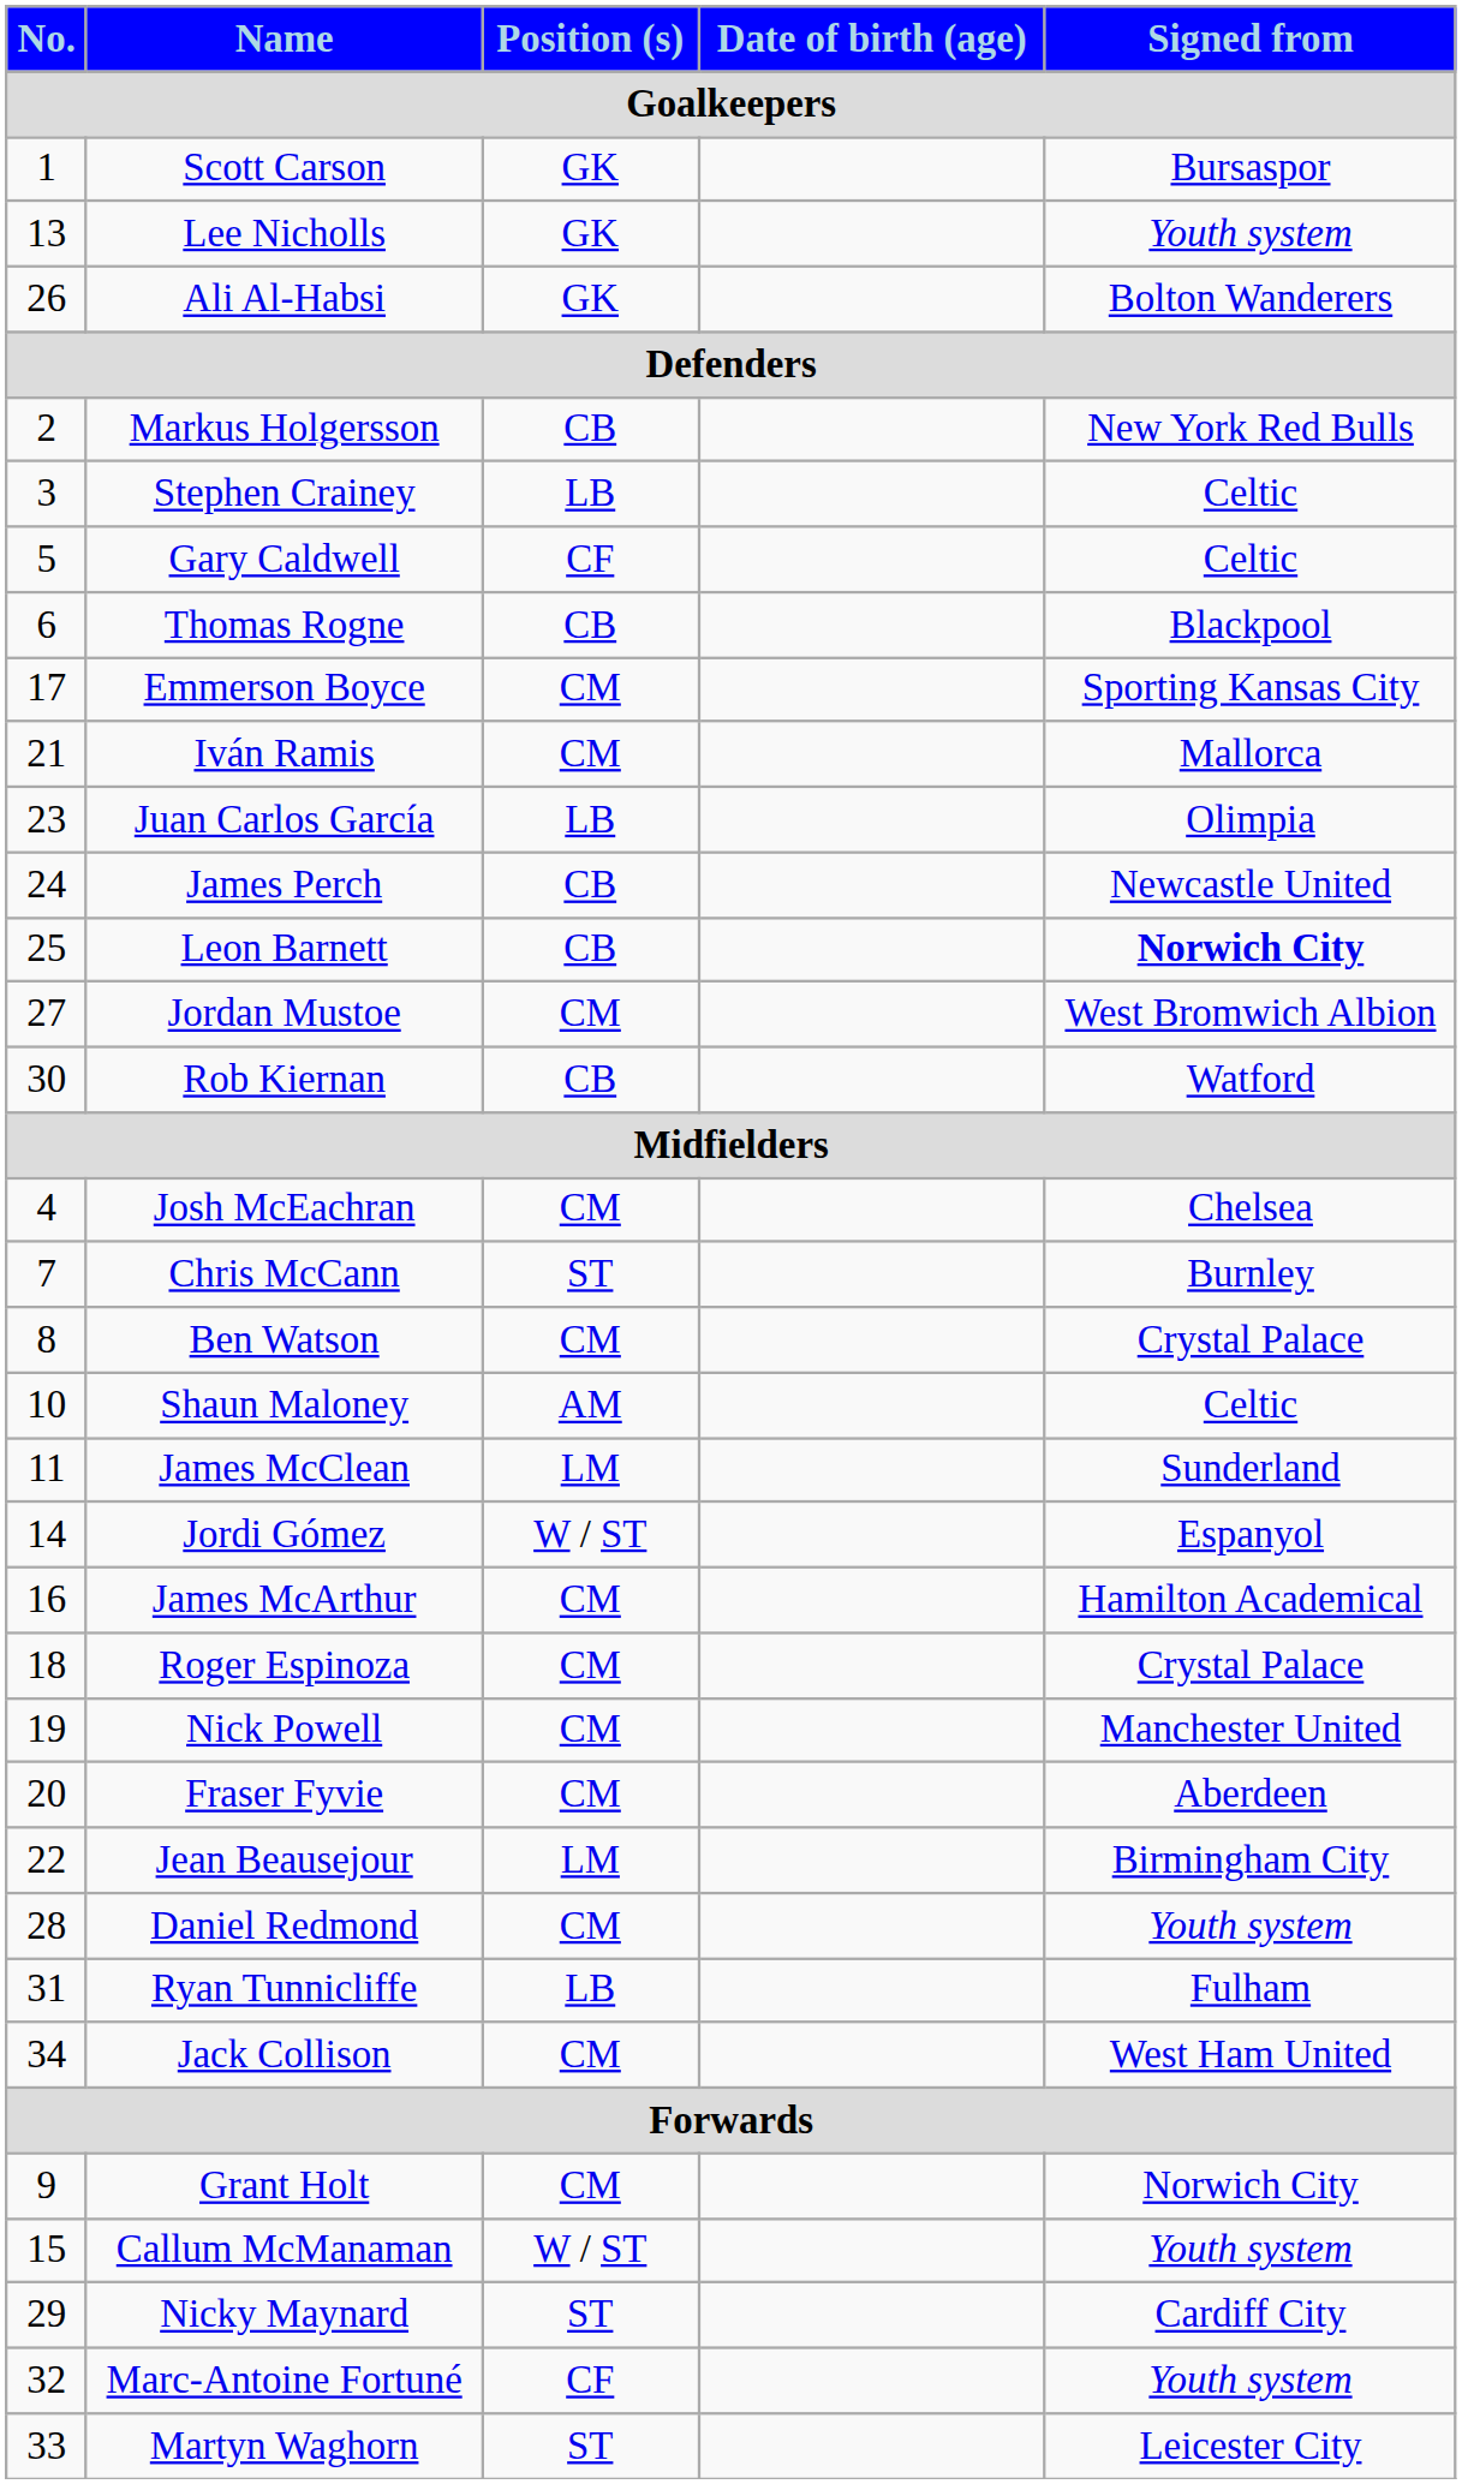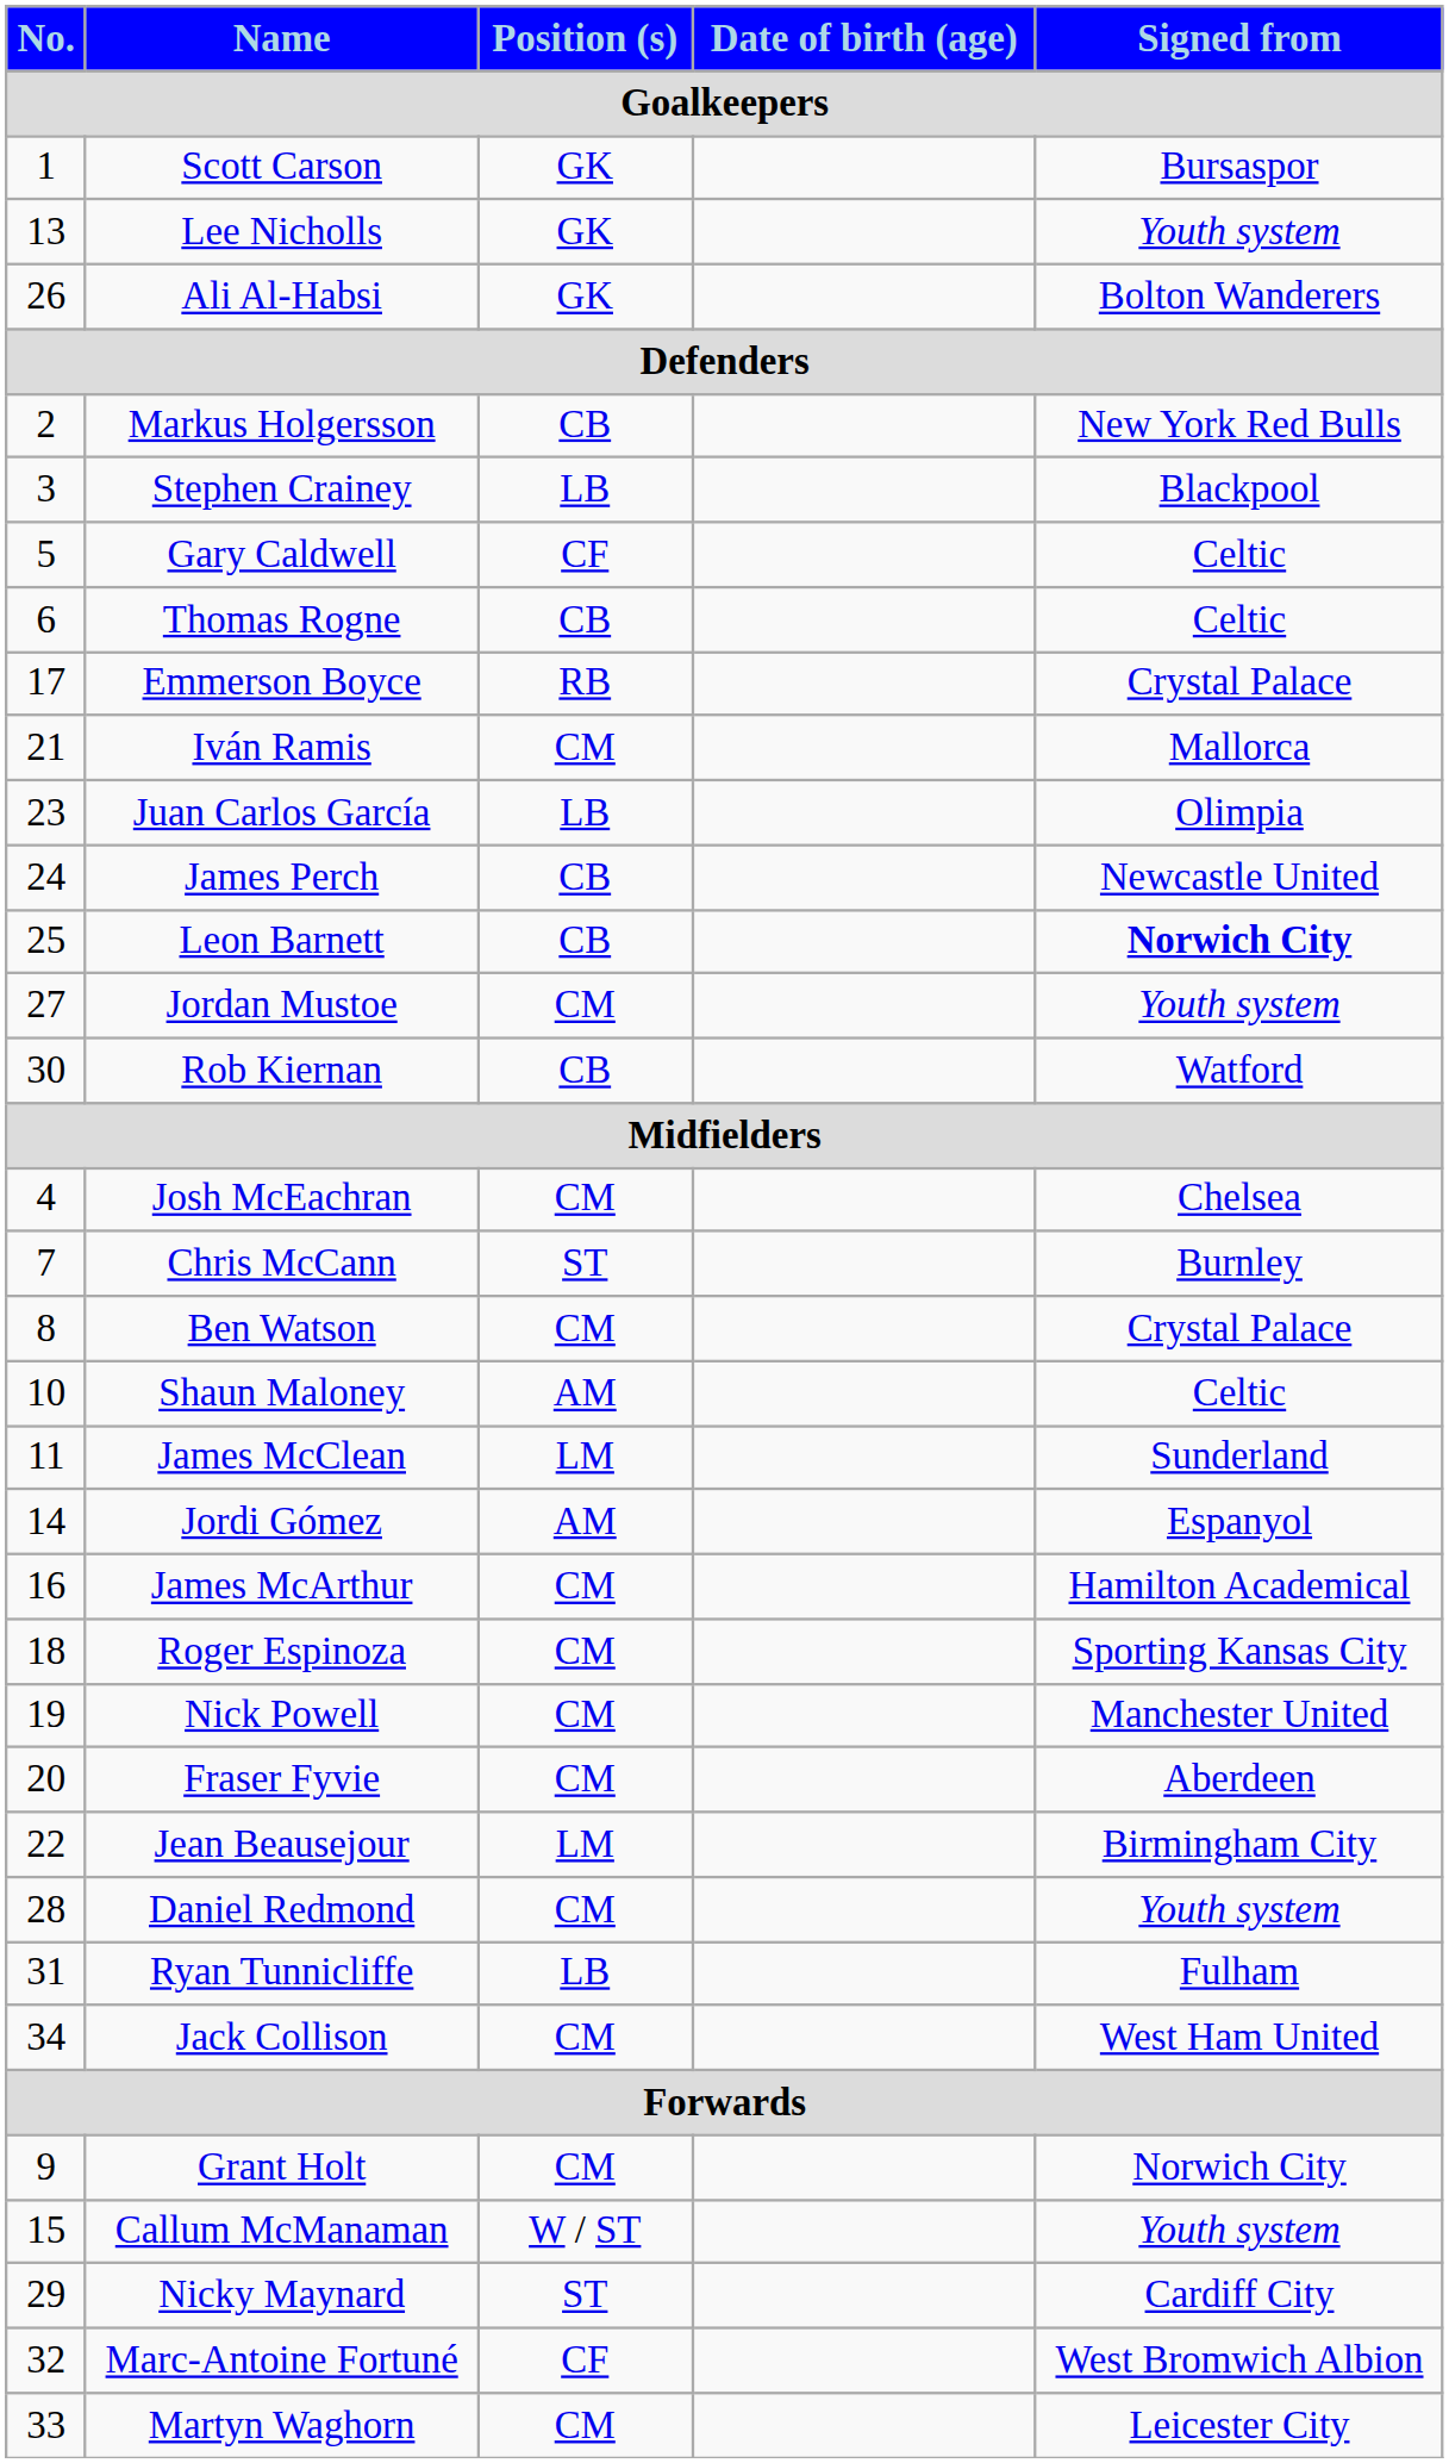 <table class="wikitable" style="text-align:center; font-size:90%; width:85%;">
 <tr>
 <th style="background:#0000ff; color:#ADD8E6; text-align:center;">No.</th>
 <th style="background:#0000ff; color:#ADD8E6; text-align:center;">Name</th>
 <th style="background:#0000ff; color:#ADD8E6; text-align:center;">Position (s)</th>
 <th style="background:#0000ff; color:#ADD8E6; text-align:center;">Date of birth (age)</th>
 <th style="background:#0000ff; color:#ADD8E6; text-align:center;">Signed from</th>
 </tr>
 <tr>
 <th colspan="6" style="background:#dcdcdc; text-align:center;">Goalkeepers</th>
 </tr>
 <tr>
 <td>1</td>
 <td><a href='#'>Scott Carson</a></td>
 <td><a href='#'>GK</a></td>
 <td></td>
 <td><a href='#'>Bursaspor</a></td>
 </tr>
 <tr>
 <td>13</td>
 <td><a href='#'>Lee Nicholls</a></td>
 <td><a href='#'>GK</a></td>
 <td></td>
 <td><em><a href='#'>Youth system</a></em></td>
 </tr>
 <tr>
 <td>26</td>
 <td><a href='#'>Ali Al-Habsi</a></td>
 <td><a href='#'>GK</a></td>
 <td></td>
 <td><a href='#'>Bolton Wanderers</a></td>
 </tr>
 <tr>
 <th colspan="6" style="background:#dcdcdc; text-align:center;">Defenders</th>
 </tr>
 <tr>
 <td>2</td>
 <td><a href='#'>Markus Holgersson</a></td>
 <td><a href='#'>CB</a></td>
 <td></td>
 <td><a href='#'>New York Red Bulls</a></td>
 </tr>
 <tr>
 <td>3</td>
 <td><a href='#'>Stephen Crainey</a></td>
 <td><a href='#'>LB</a></td>
 <td></td>
-<td><a href='#'>Celtic</a></td>
+<td><a href='#'>Blackpool</a></td>
 </tr>
 <tr>
 <td>5</td>
 <td><a href='#'>Gary Caldwell</a></td>
 <td><a href='#'>CF</a></td>
 <td></td>
 <td><a href='#'>Celtic</a></td>
 </tr>
 <tr>
 <td>6</td>
 <td><a href='#'>Thomas Rogne</a></td>
 <td><a href='#'>CB</a></td>
 <td></td>
-<td><a href='#'>Blackpool</a></td>
+<td><a href='#'>Celtic</a></td>
 </tr>
 <tr>
 <td>17</td>
 <td><a href='#'>Emmerson Boyce</a></td>
-<td><a href='#'>CM</a></td>
+<td><a href='#'>RB</a></td>
 <td></td>
-<td><a href='#'>Sporting Kansas City</a></td>
+<td><a href='#'>Crystal Palace</a></td>
 </tr>
 <tr>
 <td>21</td>
 <td><a href='#'>Iván Ramis</a></td>
 <td><a href='#'>CM</a></td>
 <td></td>
 <td><a href='#'>Mallorca</a></td>
 </tr>
 <tr>
 <td>23</td>
 <td><a href='#'>Juan Carlos García</a></td>
 <td><a href='#'>LB</a></td>
 <td></td>
 <td><a href='#'>Olimpia</a></td>
 </tr>
 <tr>
 <td>24</td>
 <td><a href='#'>James Perch</a></td>
 <td><a href='#'>CB</a></td>
 <td></td>
 <td><a href='#'>Newcastle United</a></td>
 </tr>
 <tr>
 <td>25</td>
 <td><a href='#'>Leon Barnett</a></td>
 <td><a href='#'>CB</a></td>
 <td></td>
 <td><strong><a href='#'>Norwich City</a></strong></td>
 </tr>
 <tr>
 <td>27</td>
 <td><a href='#'>Jordan Mustoe</a></td>
 <td><a href='#'>CM</a></td>
 <td></td>
-<td><a href='#'>West Bromwich Albion</a></td>
+<td><em><a href='#'>Youth system</a></em></td>
 </tr>
 <tr>
 <td>30</td>
 <td><a href='#'>Rob Kiernan</a></td>
 <td><a href='#'>CB</a></td>
 <td></td>
 <td><a href='#'>Watford</a></td>
 </tr>
 <tr>
 <th colspan="7" style="background:#dcdcdc; text-align:center;">Midfielders</th>
 </tr>
 <tr>
 <td>4</td>
 <td><a href='#'>Josh McEachran</a></td>
 <td><a href='#'>CM</a></td>
 <td></td>
 <td><a href='#'>Chelsea</a></td>
 </tr>
 <tr>
 <td>7</td>
 <td><a href='#'>Chris McCann</a></td>
 <td><a href='#'>ST</a></td>
 <td></td>
 <td><a href='#'>Burnley</a></td>
 </tr>
 <tr>
 <td>8</td>
 <td><a href='#'>Ben Watson</a></td>
 <td><a href='#'>CM</a></td>
 <td></td>
 <td><a href='#'>Crystal Palace</a></td>
 </tr>
 <tr>
 <td>10</td>
 <td><a href='#'>Shaun Maloney</a></td>
 <td><a href='#'>AM</a></td>
 <td></td>
 <td><a href='#'>Celtic</a></td>
 </tr>
 <tr>
 <td>11</td>
 <td><a href='#'>James McClean</a></td>
 <td><a href='#'>LM</a></td>
 <td></td>
 <td><a href='#'>Sunderland</a></td>
 </tr>
 <tr>
 <td>14</td>
 <td><a href='#'>Jordi Gómez</a></td>
-<td><a href='#'>W</a> / <a href='#'>ST</a></td>
+<td><a href='#'>AM</a></td>
 <td></td>
 <td><a href='#'>Espanyol</a></td>
 </tr>
 <tr>
 <td>16</td>
 <td><a href='#'>James McArthur</a></td>
 <td><a href='#'>CM</a></td>
 <td></td>
 <td><a href='#'>Hamilton Academical</a></td>
 </tr>
 <tr>
 <td>18</td>
 <td><a href='#'>Roger Espinoza</a></td>
 <td><a href='#'>CM</a></td>
 <td></td>
-<td><a href='#'>Crystal Palace</a></td>
+<td><a href='#'>Sporting Kansas City</a></td>
 </tr>
 <tr>
 <td>19</td>
 <td><a href='#'>Nick Powell</a></td>
 <td><a href='#'>CM</a></td>
 <td></td>
 <td><a href='#'>Manchester United</a></td>
 </tr>
 <tr>
 <td>20</td>
 <td><a href='#'>Fraser Fyvie</a></td>
 <td><a href='#'>CM</a></td>
 <td></td>
 <td><a href='#'>Aberdeen</a></td>
 </tr>
 <tr>
 <td>22</td>
 <td><a href='#'>Jean Beausejour</a></td>
 <td><a href='#'>LM</a></td>
 <td></td>
 <td><a href='#'>Birmingham City</a></td>
 </tr>
 <tr>
 <td>28</td>
 <td><a href='#'>Daniel Redmond</a></td>
 <td><a href='#'>CM</a></td>
 <td></td>
 <td><em><a href='#'>Youth system</a></em></td>
 </tr>
 <tr>
 <td>31</td>
 <td><a href='#'>Ryan Tunnicliffe</a></td>
 <td><a href='#'>LB</a></td>
 <td></td>
 <td><a href='#'>Fulham</a></td>
 </tr>
 <tr>
 <td>34</td>
 <td><a href='#'>Jack Collison</a></td>
 <td><a href='#'>CM</a></td>
 <td></td>
 <td><a href='#'>West Ham United</a></td>
 </tr>
 <tr>
 <th colspan="6" style="background:#dcdcdc; text-align:center;">Forwards</th>
 </tr>
 <tr>
 <td>9</td>
 <td><a href='#'>Grant Holt</a></td>
 <td><a href='#'>CM</a></td>
 <td></td>
 <td><a href='#'>Norwich City</a></td>
 </tr>
 <tr>
 <td>15</td>
 <td><a href='#'>Callum McManaman</a></td>
 <td><a href='#'>W</a> / <a href='#'>ST</a></td>
 <td></td>
 <td><em><a href='#'>Youth system</a></em></td>
 </tr>
 <tr>
 <td>29</td>
 <td><a href='#'>Nicky Maynard</a></td>
 <td><a href='#'>ST</a></td>
 <td></td>
 <td><a href='#'>Cardiff City</a></td>
 </tr>
 <tr>
 <td>32</td>
 <td><a href='#'>Marc-Antoine Fortuné</a></td>
 <td><a href='#'>CF</a></td>
 <td></td>
-<td><em><a href='#'>Youth system</a></em></td>
+<td><a href='#'>West Bromwich Albion</a></td>
 </tr>
 <tr>
 <td>33</td>
 <td><a href='#'>Martyn Waghorn</a></td>
-<td><a href='#'>ST</a></td>
+<td><a href='#'>CM</a></td>
 <td></td>
 <td><a href='#'>Leicester City</a></td>
 </tr>
 <tr>
 </tr>
 </table>
